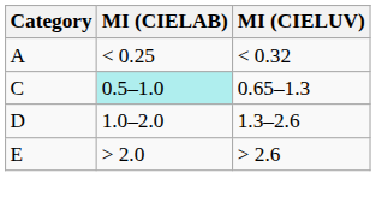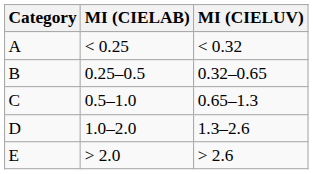 <table class="wikitable">
 <tr>
 <th>Category</th>
 <th>MI (CIELAB)</th>
 <th>MI (CIELUV)</th>
 </tr>
 <tr>
 <td>A</td>
 <td>< 0.25</td>
 <td>< 0.32</td>
 </tr>
 <tr>
+<td>B</td>
+<td>0.25–0.5</td>
+<td>0.32–0.65</td>
+</tr>
+<tr>
 <td>C</td>
-<td style="background: paleturquoise;">0.5–1.0</td>
+<td>0.5–1.0</td>
 <td>0.65–1.3</td>
 </tr>
 <tr>
 <td>D</td>
 <td>1.0–2.0</td>
 <td>1.3–2.6</td>
 </tr>
 <tr>
 <td>E</td>
 <td>> 2.0</td>
 <td>> 2.6</td>
 </tr>
 </table>
